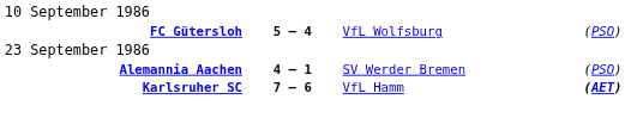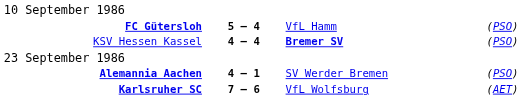 <table width=100% cellspacing=1>
 <tr>
 <th width=25%></th>
 <th width=10%></th>
 <th width=25%></th>
 <th></th>
 </tr>
 <tr>
 <td>10 September 1986</td>
 </tr>
 <tr style=font-size:90%>
 <td align=right><strong><a href='#'>FC Gütersloh</a></strong></td>
 <td align=center><strong>5 – 4</strong></td>
-<td><a href='#'>VfL Wolfsburg</a></td>
+<td><a href='#'>VfL Hamm</a></td>
+<td><em>(<a href='#'>PSO</a>)</em></td>
+</tr>
+<tr style=font-size:90%>
+<td align=right><a href='#'>KSV Hessen Kassel</a></td>
+<td align=center><strong>4 – 4</strong></td>
+<td><strong><a href='#'>Bremer SV</a></strong></td>
 <td><em>(<a href='#'>PSO</a>)</em></td>
 </tr>
 <tr>
 <td>23 September 1986</td>
 </tr>
 <tr style=font-size:90%>
 <td align=right><strong><a href='#'>Alemannia Aachen</a></strong></td>
 <td align=center><strong>4 – 1</strong></td>
 <td><a href='#'>SV Werder Bremen</a></td>
 <td><em>(<a href='#'>PSO</a>)</em></td>
 </tr>
 <tr style=font-size:90%>
 <td align=right><strong><a href='#'>Karlsruher SC</a></strong></td>
 <td align=center><strong>7 – 6</strong></td>
-<td><a href='#'>VfL Hamm</a></td>
-<td><strong><em>(<a href='#'>AET</a>)</em></strong></td>
+<td><a href='#'>VfL Wolfsburg</a></td>
+<td><em>(<a href='#'>AET</a>)</em></td>
 </tr>
 </table>
